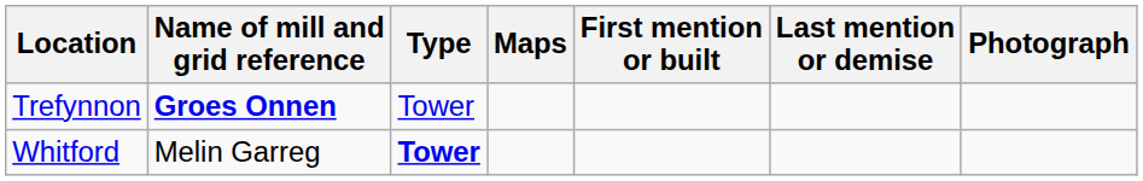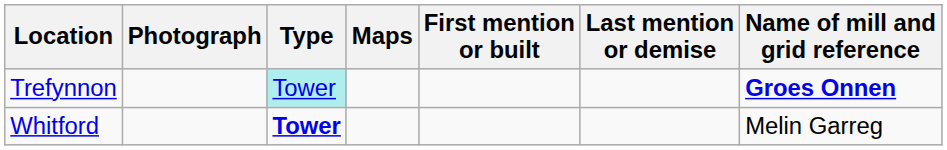 <table class="wikitable">
 <tr>
 <th>Location</th>
-<th>Name of mill and<br>grid reference</th>
+<th>Photograph</th>
 <th>Type</th>
 <th>Maps</th>
 <th>First mention<br>or built</th>
 <th>Last mention<br> or demise</th>
-<th>Photograph</th>
+<th>Name of mill and<br>grid reference</th>
 </tr>
 <tr>
 <td><a href='#'>Trefynnon</a></td>
-<td><strong><a href='#'>Groes Onnen</a></strong></td>
-<td><a href='#'>Tower</a></td>
+<td></td>
+<td style="background: paleturquoise;"><a href='#'>Tower</a></td>
 <td></td>
 <td></td>
 <td></td>
-<td></td>
+<td><strong><a href='#'>Groes Onnen</a></strong></td>
 </tr>
 <tr>
 <td><a href='#'>Whitford</a></td>
-<td>Melin Garreg<br></td>
+<td></td>
 <td><strong><a href='#'>Tower</a></strong></td>
 <td></td>
 <td></td>
 <td></td>
-<td></td>
+<td>Melin Garreg<br></td>
 </tr>
 </table>
